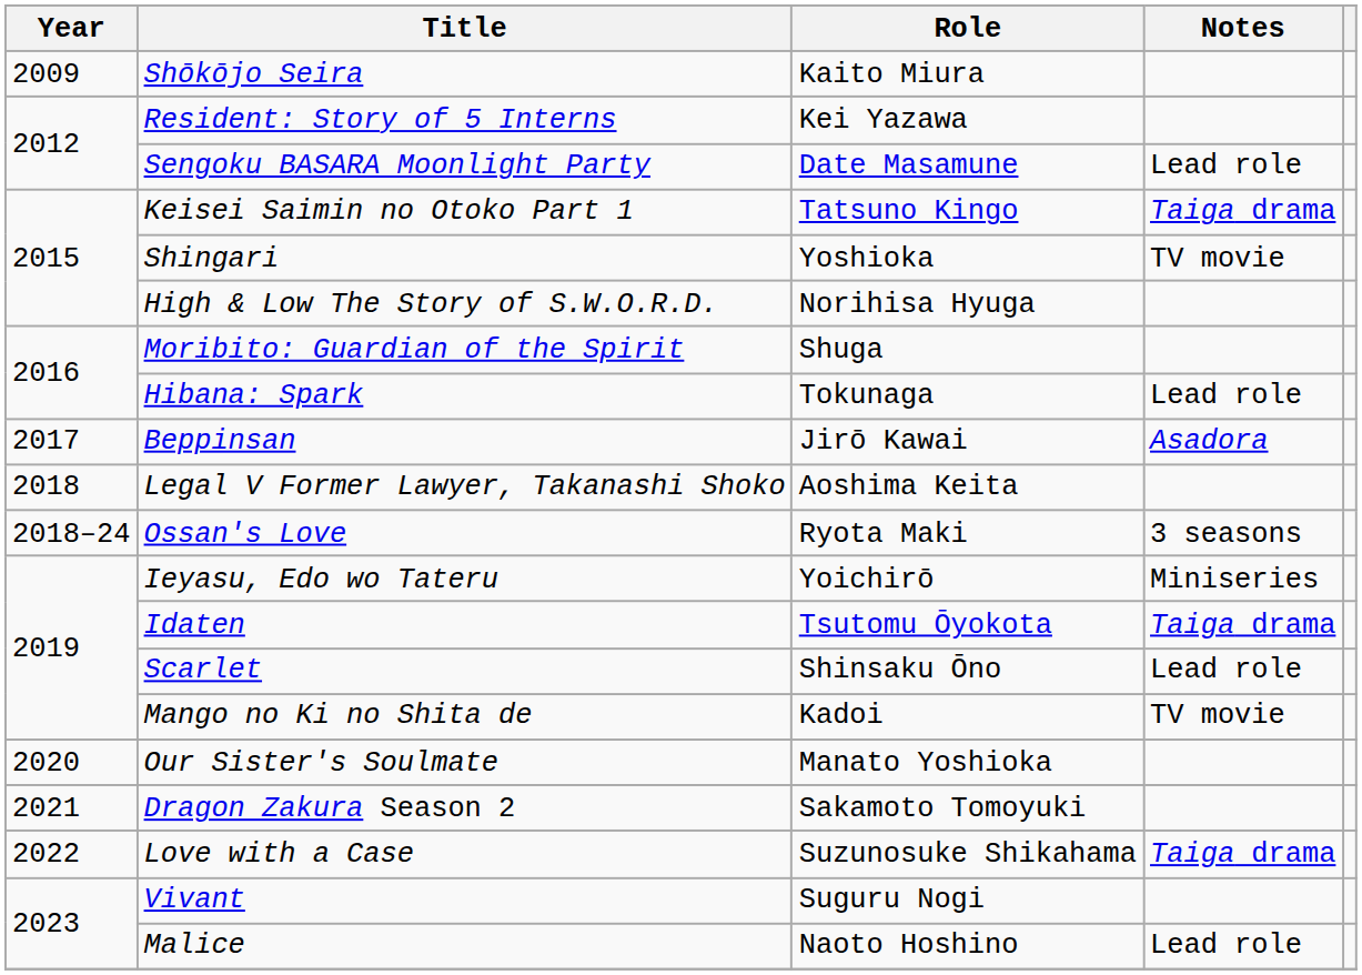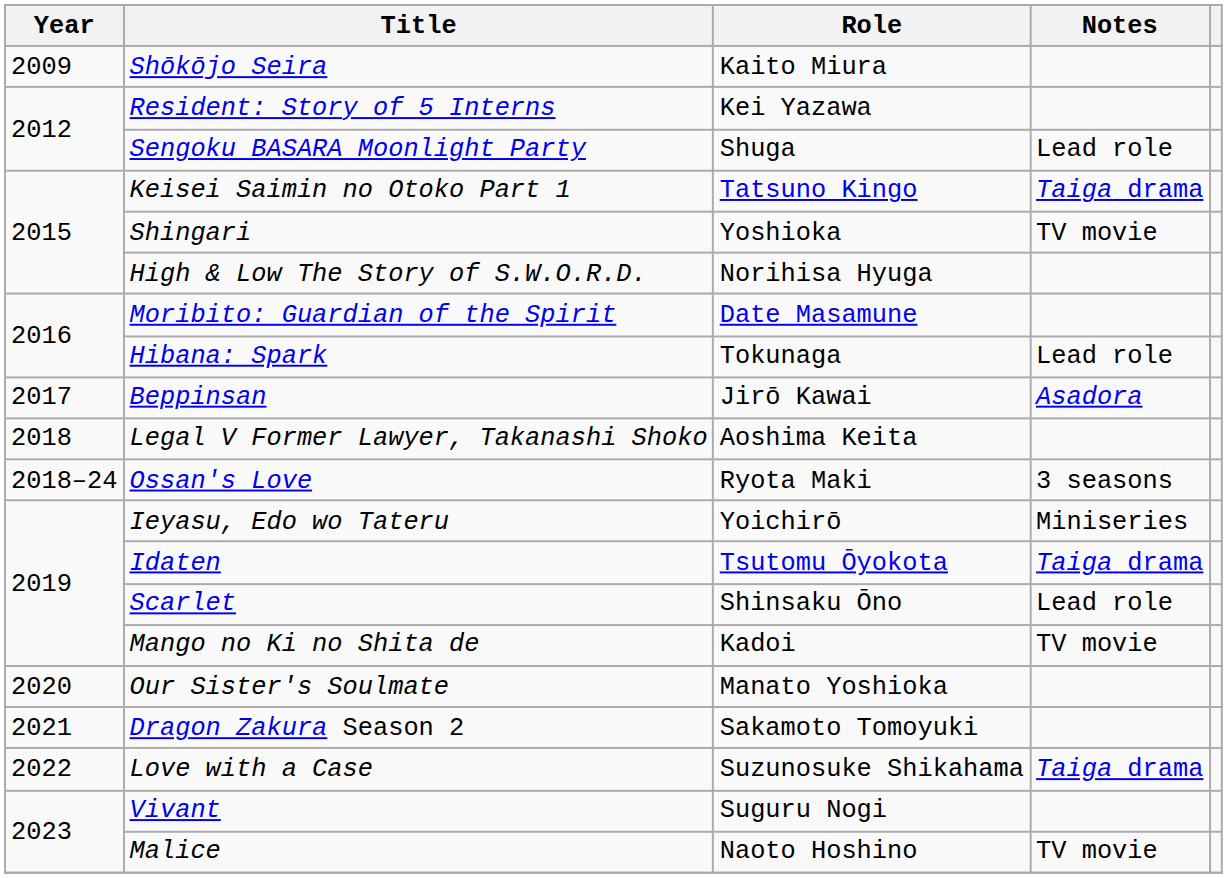 <table class="wikitable sortable">
 <tr>
 <th>Year</th>
 <th>Title</th>
 <th>Role</th>
 <th class="unsortable">Notes</th>
 <th class="unsortable"></th>
 </tr>
 <tr>
 <td>2009</td>
 <td><em><a href='#'>Shōkōjo Seira</a></em></td>
 <td>Kaito Miura</td>
 <td></td>
 <td></td>
 </tr>
 <tr>
 <td rowspan=2>2012</td>
 <td><em><a href='#'>Resident: Story of 5 Interns</a></em></td>
 <td>Kei Yazawa</td>
 <td></td>
 <td></td>
 </tr>
 <tr>
 <td><em><a href='#'>Sengoku BASARA Moonlight Party</a></em></td>
-<td><a href='#'>Date Masamune</a></td>
+<td>Shuga</td>
 <td>Lead role</td>
 <td></td>
 </tr>
 <tr>
 <td rowspan=3>2015</td>
 <td><em>Keisei Saimin no Otoko Part 1</em></td>
 <td><a href='#'>Tatsuno Kingo</a></td>
 <td><a href='#'><em>Taiga</em> drama</a></td>
 <td></td>
 </tr>
 <tr>
 <td><em>Shingari</em></td>
 <td>Yoshioka</td>
 <td>TV movie</td>
 <td></td>
 </tr>
 <tr>
 <td><em>High & Low The Story of S.W.O.R.D.</em></td>
 <td>Norihisa Hyuga</td>
 <td></td>
 <td></td>
 </tr>
 <tr>
 <td rowspan=2>2016</td>
 <td><em><a href='#'>Moribito: Guardian of the Spirit</a></em></td>
-<td>Shuga</td>
+<td><a href='#'>Date Masamune</a></td>
 <td></td>
 <td></td>
 </tr>
 <tr>
 <td><em><a href='#'>Hibana: Spark</a></em></td>
 <td>Tokunaga</td>
 <td>Lead role</td>
 <td></td>
 </tr>
 <tr>
 <td>2017</td>
 <td><em><a href='#'>Beppinsan</a></em></td>
 <td>Jirō Kawai</td>
 <td><em><a href='#'>Asadora</a></em></td>
 <td></td>
 </tr>
 <tr>
 <td>2018</td>
 <td><em>Legal V Former Lawyer, Takanashi Shoko</em></td>
 <td>Aoshima Keita</td>
 <td></td>
 <td></td>
 </tr>
 <tr>
 <td>2018–24</td>
 <td><em><a href='#'>Ossan's Love</a></em></td>
 <td>Ryota Maki</td>
 <td>3 seasons</td>
 <td></td>
 </tr>
 <tr>
 <td rowspan="4">2019</td>
 <td><em>Ieyasu, Edo wo Tateru</em></td>
 <td>Yoichirō</td>
 <td>Miniseries</td>
 <td></td>
 </tr>
 <tr>
 <td><em><a href='#'>Idaten</a></em></td>
 <td><a href='#'>Tsutomu Ōyokota</a></td>
 <td><a href='#'><em>Taiga</em> drama</a></td>
 <td></td>
 </tr>
 <tr>
 <td><em><a href='#'>Scarlet</a></em></td>
 <td>Shinsaku Ōno</td>
 <td>Lead role</td>
 <td></td>
 </tr>
 <tr>
 <td><em>Mango no Ki no Shita de</em></td>
 <td>Kadoi</td>
 <td>TV movie</td>
 <td></td>
 </tr>
 <tr>
 <td>2020</td>
 <td><em>Our Sister's Soulmate</em></td>
 <td>Manato Yoshioka</td>
 <td></td>
 <td></td>
 </tr>
 <tr>
 <td>2021</td>
 <td><em><a href='#'>Dragon Zakura</a></em> Season 2</td>
 <td>Sakamoto Tomoyuki</td>
 <td></td>
 <td></td>
 </tr>
 <tr>
 <td>2022</td>
 <td><em>Love with a Case</em></td>
 <td>Suzunosuke Shikahama</td>
 <td><a href='#'><em>Taiga</em> drama</a></td>
 <td></td>
 </tr>
 <tr>
 <td rowspan="2">2023</td>
 <td><a href='#'><em>Vivant</em></a></td>
 <td>Suguru Nogi</td>
 <td></td>
 <td></td>
 </tr>
 <tr>
 <td><em>Malice</em></td>
 <td>Naoto Hoshino</td>
-<td>Lead role</td>
+<td>TV movie</td>
 <td></td>
 </tr>
 <tr>
 </tr>
 </table>
